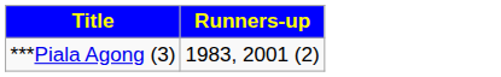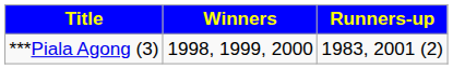 <table class="wikitable">
 <tr>
 <th style="background:blue; color:yellow; text-align:center;">Title</th>
+<th style="background:blue; color:yellow; text-align:center;">Winners</th>
 <th style="background:blue; color:yellow; text-align:center;">Runners-up</th>
 </tr>
 <tr>
 <td VAlign=Top>***<a href='#'>Piala Agong</a>  (3)</td>
+<td VAlign=Top>1998, 1999, 2000</td>
 <td VAlign=Top>1983, 2001 (2)</td>
 </tr>
 </table>
